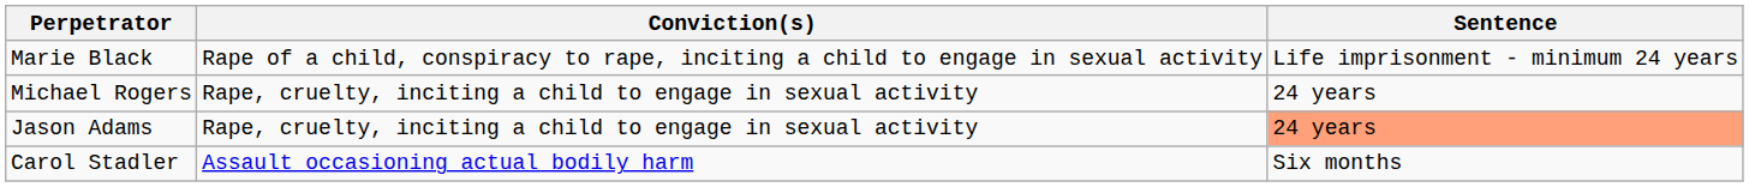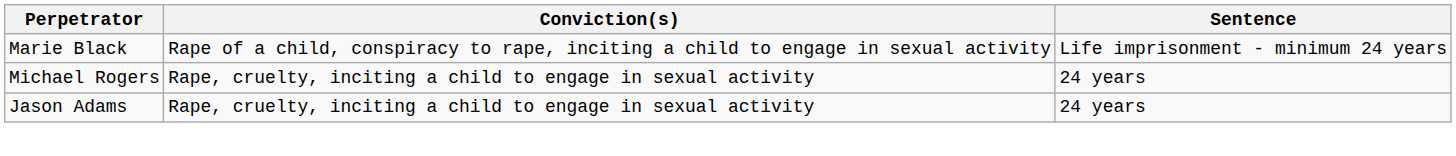 <table class="wikitable">
 <tr>
 <th>Perpetrator</th>
 <th>Conviction(s)</th>
 <th>Sentence</th>
 </tr>
 <tr>
 <td>Marie Black</td>
 <td>Rape of a child, conspiracy to rape, inciting a child to engage in sexual activity</td>
 <td>Life imprisonment - minimum 24 years</td>
 </tr>
 <tr>
 <td>Michael Rogers</td>
 <td>Rape, cruelty, inciting a child to engage in sexual activity</td>
 <td>24 years</td>
 </tr>
 <tr>
 <td>Jason Adams</td>
 <td>Rape, cruelty, inciting a child to engage in sexual activity</td>
-<td style="background: lightsalmon;">24 years</td>
-</tr>
-<tr>
-<td>Carol Stadler</td>
-<td><a href='#'>Assault occasioning actual bodily harm</a></td>
-<td>Six months</td>
+<td>24 years</td>
 </tr>
 </table>
